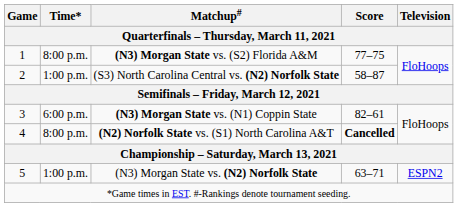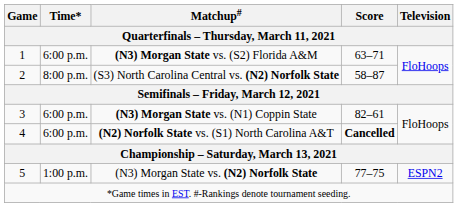 <table class="wikitable" style="font-size: 95%;text-align:center">
 <tr>
 <th>Game</th>
 <th>Time*</th>
 <th>Matchup<sup>#</sup></th>
 <th>Score</th>
 <th>Television</th>
 </tr>
 <tr>
 <th colspan=5>Quarterfinals – Thursday, March 11, 2021</th>
 </tr>
 <tr>
 <td>1</td>
-<td>8:00 p.m.</td>
+<td>6:00 p.m.</td>
 <td><strong>(N3) Morgan State</strong> vs. (S2) Florida A&M</td>
-<td>77–75</td>
+<td>63–71</td>
 <td rowspan=2><a href='#'>FloHoops</a></td>
 </tr>
 <tr>
 <td>2</td>
-<td>1:00 p.m.</td>
+<td>8:00 p.m.</td>
 <td>(S3) North Carolina Central vs. <strong>(N2) Norfolk State</strong></td>
 <td>58–87</td>
 </tr>
 <tr>
 <th colspan=5>Semifinals – Friday, March 12, 2021</th>
 </tr>
 <tr>
 <td>3</td>
 <td>6:00 p.m.</td>
 <td><strong>(N3) Morgan State</strong> vs. (N1) Coppin State</td>
 <td>82–61</td>
 <td rowspan=2>FloHoops</td>
 </tr>
 <tr>
 <td>4</td>
-<td>8:00 p.m.</td>
+<td>6:00 p.m.</td>
 <td><strong>(N2) Norfolk State</strong> vs. (S1) North Carolina A&T</td>
 <td><strong>Cancelled</strong></td>
 </tr>
 <tr>
 <th colspan=5>Championship – Saturday, March 13, 2021</th>
 </tr>
 <tr>
 <td>5</td>
 <td>1:00 p.m.</td>
 <td>(N3) Morgan State vs. <strong>(N2) Norfolk State</strong></td>
-<td>63–71</td>
+<td>77–75</td>
 <td rowspan=1><a href='#'>ESPN2</a></td>
 </tr>
 <tr>
 <td colspan=5><small>*Game times in <a href='#'>EST</a>. #-Rankings denote tournament seeding.</small></td>
 </tr>
 </table>
